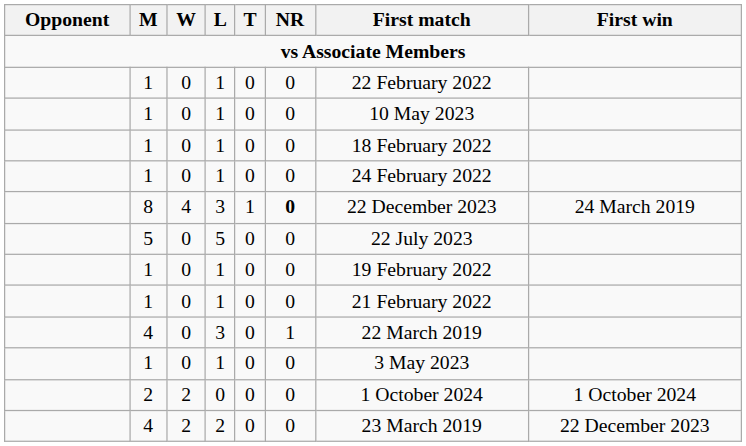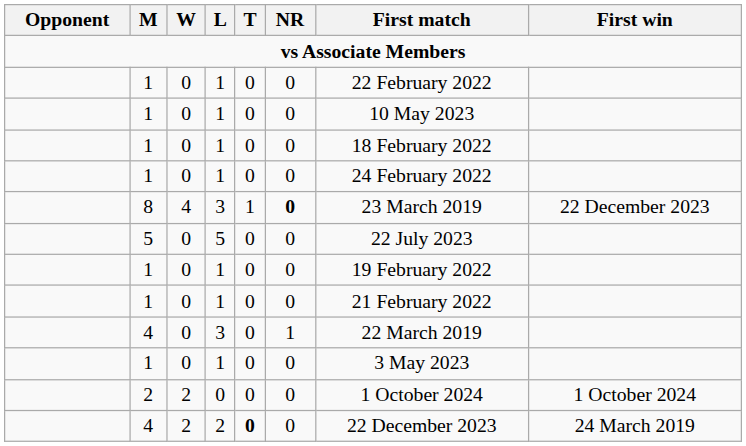 <table class="wikitable" style="text-align: center; width: 600px;">
 <tr>
 <th>Opponent</th>
 <th>M</th>
 <th>W</th>
 <th>L</th>
 <th>T</th>
 <th>NR</th>
 <th>First match</th>
 <th>First win</th>
 </tr>
 <tr>
 <td colspan="8" style="text-align:center;"><strong>vs Associate Members</strong></td>
 </tr>
 <tr>
 <td align=left></td>
 <td>1</td>
 <td>0</td>
 <td>1</td>
 <td>0</td>
 <td>0</td>
 <td>22 February 2022</td>
 <td></td>
 </tr>
 <tr>
 <td align=left></td>
 <td>1</td>
 <td>0</td>
 <td>1</td>
 <td>0</td>
 <td>0</td>
 <td>10 May 2023</td>
 <td></td>
 </tr>
 <tr>
 <td align=left></td>
 <td>1</td>
 <td>0</td>
 <td>1</td>
 <td>0</td>
 <td>0</td>
 <td>18 February 2022</td>
 <td></td>
 </tr>
 <tr>
 <td align=left></td>
 <td>1</td>
 <td>0</td>
 <td>1</td>
 <td>0</td>
 <td>0</td>
 <td>24 February 2022</td>
 <td></td>
 </tr>
 <tr>
 <td align=left></td>
 <td>8</td>
 <td>4</td>
 <td>3</td>
 <td>1</td>
 <td><strong>0</strong></td>
+<td>23 March 2019</td>
 <td>22 December 2023</td>
-<td>24 March 2019</td>
 </tr>
 <tr>
 <td align=left></td>
 <td>5</td>
 <td>0</td>
 <td>5</td>
 <td>0</td>
 <td>0</td>
 <td>22 July 2023</td>
 <td></td>
 </tr>
 <tr>
 <td align=left></td>
 <td>1</td>
 <td>0</td>
 <td>1</td>
 <td>0</td>
 <td>0</td>
 <td>19 February 2022</td>
 <td></td>
 </tr>
 <tr>
 <td align=left></td>
 <td>1</td>
 <td>0</td>
 <td>1</td>
 <td>0</td>
 <td>0</td>
 <td>21 February 2022</td>
 <td></td>
 </tr>
 <tr>
 <td align=left></td>
 <td>4</td>
 <td>0</td>
 <td>3</td>
 <td>0</td>
 <td>1</td>
 <td>22 March 2019</td>
 <td></td>
 </tr>
 <tr>
 <td align=left></td>
 <td>1</td>
 <td>0</td>
 <td>1</td>
 <td>0</td>
 <td>0</td>
 <td>3 May 2023</td>
 <td></td>
 </tr>
 <tr>
 <td align=left></td>
 <td>2</td>
 <td>2</td>
 <td>0</td>
 <td>0</td>
 <td>0</td>
 <td>1 October 2024</td>
 <td>1 October 2024</td>
 </tr>
 <tr>
 <td align=left></td>
 <td>4</td>
 <td>2</td>
 <td>2</td>
+<td><strong>0</strong></td>
 <td>0</td>
-<td>0</td>
-<td>23 March 2019</td>
 <td>22 December 2023</td>
+<td>24 March 2019</td>
 </tr>
 </table>
